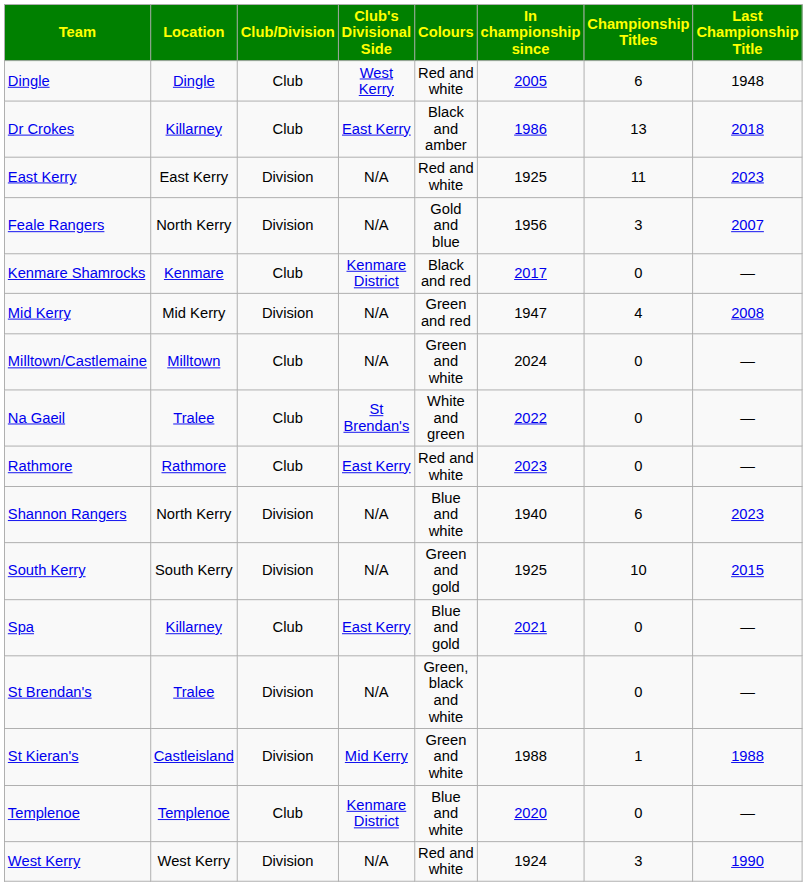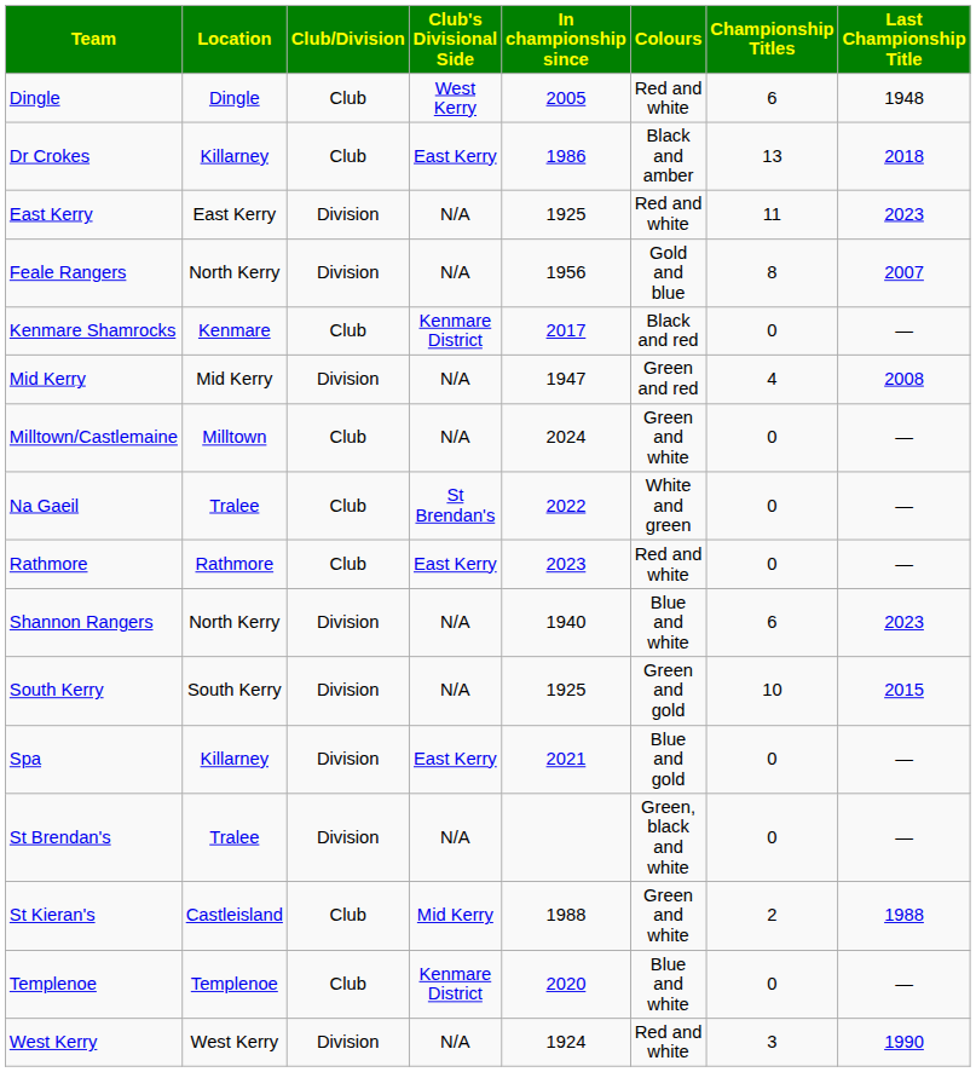 <table class="wikitable sortable" style="text-align:center;">
 <tr>
 <th style="background:green;color:yellow">Team</th>
 <th style="background:green;color:yellow">Location</th>
 <th style="background:green;color:yellow">Club/Division</th>
 <th style="background:green;color:yellow">Club's Divisional Side</th>
+<th style="background:green;color:yellow">In championship since</th>
 <th style="background:green;color:yellow">Colours</th>
-<th style="background:green;color:yellow">In championship since</th>
 <th style="background:green;color:yellow">Championship Titles</th>
 <th style="background:green;color:yellow">Last Championship Title</th>
 </tr>
 <tr>
 <td style="text-align:left"> <a href='#'>Dingle</a></td>
 <td><a href='#'>Dingle</a></td>
 <td>Club</td>
 <td><a href='#'>West Kerry</a></td>
+<td><a href='#'>2005</a></td>
 <td>Red and white</td>
-<td><a href='#'>2005</a></td>
 <td>6</td>
 <td>1948</td>
 </tr>
 <tr>
 <td style="text-align:left"> <a href='#'>Dr Crokes</a></td>
 <td><a href='#'>Killarney</a></td>
 <td>Club</td>
 <td><a href='#'>East Kerry</a></td>
+<td><a href='#'>1986</a></td>
 <td>Black and amber</td>
-<td><a href='#'>1986</a></td>
 <td>13</td>
 <td><a href='#'>2018</a></td>
 </tr>
 <tr>
 <td style="text-align:left"> <a href='#'>East Kerry</a></td>
 <td>East Kerry</td>
 <td>Division</td>
 <td>N/A</td>
+<td>1925</td>
 <td>Red and white</td>
-<td>1925</td>
 <td>11</td>
 <td><a href='#'>2023</a></td>
 </tr>
 <tr>
 <td style="text-align:left"> <a href='#'>Feale Rangers</a></td>
 <td>North Kerry</td>
 <td>Division</td>
 <td>N/A</td>
+<td>1956</td>
 <td>Gold and blue</td>
-<td>1956</td>
-<td>3</td>
+<td>8</td>
 <td><a href='#'>2007</a></td>
 </tr>
 <tr>
 <td style="text-align:left"> <a href='#'>Kenmare Shamrocks</a></td>
 <td><a href='#'>Kenmare</a></td>
 <td>Club</td>
 <td><a href='#'>Kenmare District</a></td>
+<td><a href='#'>2017</a></td>
 <td>Black and red</td>
-<td><a href='#'>2017</a></td>
 <td>0</td>
 <td>—</td>
 </tr>
 <tr>
 <td style="text-align:left"> <a href='#'>Mid Kerry</a></td>
 <td>Mid Kerry</td>
 <td>Division</td>
 <td>N/A</td>
+<td>1947</td>
 <td>Green and red</td>
-<td>1947</td>
 <td>4</td>
 <td><a href='#'>2008</a></td>
 </tr>
 <tr>
 <td style="text-align:left"> <a href='#'>Milltown/Castlemaine</a></td>
 <td><a href='#'>Milltown</a></td>
 <td>Club</td>
 <td>N/A</td>
+<td>2024</td>
 <td>Green and white</td>
-<td>2024</td>
 <td>0</td>
 <td>—</td>
 </tr>
 <tr>
 <td style="text-align:left"> <a href='#'>Na Gaeil</a></td>
 <td><a href='#'>Tralee</a></td>
 <td>Club</td>
 <td><a href='#'>St Brendan's</a></td>
+<td><a href='#'>2022</a></td>
 <td>White and green</td>
-<td><a href='#'>2022</a></td>
 <td>0</td>
 <td>—</td>
 </tr>
 <tr>
 <td style="text-align:left"> <a href='#'>Rathmore</a></td>
 <td><a href='#'>Rathmore</a></td>
 <td>Club</td>
 <td><a href='#'>East Kerry</a></td>
+<td><a href='#'>2023</a></td>
 <td>Red and white</td>
-<td><a href='#'>2023</a></td>
 <td>0</td>
 <td>—</td>
 </tr>
 <tr>
 <td style="text-align:left"> <a href='#'>Shannon Rangers</a></td>
 <td>North Kerry</td>
 <td>Division</td>
 <td>N/A</td>
+<td>1940</td>
 <td>Blue and white</td>
-<td>1940</td>
 <td>6</td>
 <td><a href='#'>2023</a></td>
 </tr>
 <tr>
 <td style="text-align:left"> <a href='#'>South Kerry</a></td>
 <td>South Kerry</td>
 <td>Division</td>
 <td>N/A</td>
+<td>1925</td>
 <td>Green and gold</td>
-<td>1925</td>
 <td>10</td>
 <td><a href='#'>2015</a></td>
 </tr>
 <tr>
 <td style="text-align:left"> <a href='#'>Spa</a></td>
 <td><a href='#'>Killarney</a></td>
-<td>Club</td>
+<td>Division</td>
 <td><a href='#'>East Kerry</a></td>
+<td><a href='#'>2021</a></td>
 <td>Blue and gold</td>
-<td><a href='#'>2021</a></td>
 <td>0</td>
 <td>—</td>
 </tr>
 <tr>
 <td style="text-align:left"> <a href='#'>St Brendan's</a></td>
 <td><a href='#'>Tralee</a></td>
 <td>Division</td>
 <td>N/A</td>
+<td></td>
 <td>Green, black and white</td>
-<td></td>
 <td>0</td>
 <td>—</td>
 </tr>
 <tr>
 <td style="text-align:left"> <a href='#'>St Kieran's</a></td>
 <td><a href='#'>Castleisland</a></td>
-<td>Division</td>
+<td>Club</td>
 <td><a href='#'>Mid Kerry</a></td>
+<td>1988</td>
 <td>Green and white</td>
-<td>1988</td>
-<td>1</td>
+<td>2</td>
 <td><a href='#'>1988</a></td>
 </tr>
 <tr>
 <td style="text-align:left"> <a href='#'>Templenoe</a></td>
 <td><a href='#'>Templenoe</a></td>
 <td>Club</td>
 <td><a href='#'>Kenmare District</a></td>
+<td><a href='#'>2020</a></td>
 <td>Blue and white</td>
-<td><a href='#'>2020</a></td>
 <td>0</td>
 <td>—</td>
 </tr>
 <tr>
 <td style="text-align:left"> <a href='#'>West Kerry</a></td>
 <td>West Kerry</td>
 <td>Division</td>
 <td>N/A</td>
+<td>1924</td>
 <td>Red and white</td>
-<td>1924</td>
 <td>3</td>
 <td><a href='#'>1990</a></td>
 </tr>
 </table>
